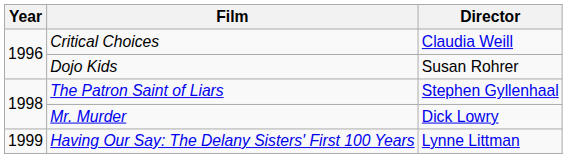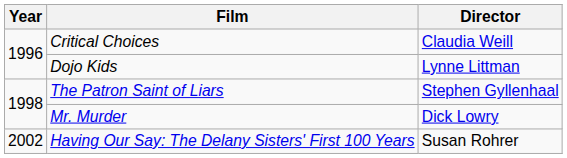 <table class="wikitable">
 <tr>
 <th>Year</th>
 <th>Film</th>
 <th>Director</th>
 </tr>
 <tr>
 <td rowspan=2>1996</td>
 <td><em>Critical Choices</em></td>
 <td><a href='#'>Claudia Weill</a></td>
 </tr>
 <tr>
 <td><em>Dojo Kids</em></td>
-<td>Susan Rohrer</td>
+<td><a href='#'>Lynne Littman</a></td>
 </tr>
 <tr>
 <td rowspan=2>1998</td>
 <td><em><a href='#'>The Patron Saint of Liars</a></em></td>
 <td><a href='#'>Stephen Gyllenhaal</a></td>
 </tr>
 <tr>
 <td><em><a href='#'>Mr. Murder</a></em></td>
 <td><a href='#'>Dick Lowry</a></td>
 </tr>
 <tr>
-<td>1999</td>
+<td>2002</td>
 <td><em><a href='#'>Having Our Say: The Delany Sisters' First 100 Years</a></em></td>
-<td><a href='#'>Lynne Littman</a></td>
+<td>Susan Rohrer</td>
 </tr>
 </table>
